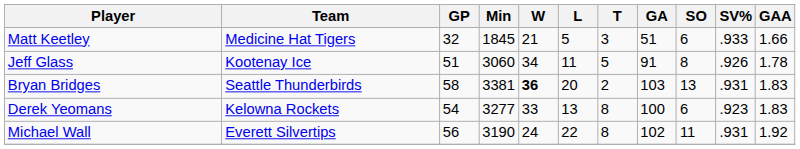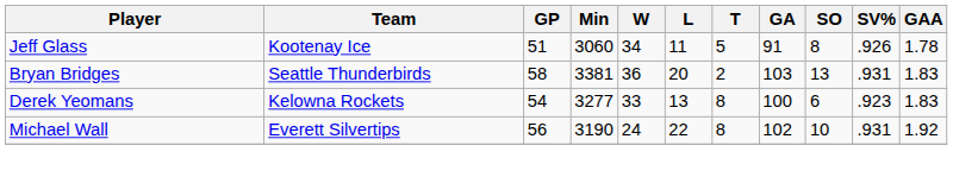 <table class="wikitable">
 <tr>
 <th bgcolor="#DDDDFF" width="27.5%">Player</th>
 <th bgcolor="#DDDDFF" width="27.5%">Team</th>
 <th bgcolor="#DDDDFF" width="5%">GP</th>
 <th bgcolor="#DDDDFF" width="5%">Min</th>
 <th bgcolor="#DDDDFF" width="5%">W</th>
 <th bgcolor="#DDDDFF" width="5%">L</th>
 <th bgcolor="#DDDDFF" width="5%">T</th>
 <th bgcolor="#DDDDFF" width="5%">GA</th>
 <th bgcolor="#DDDDFF" width="5%">SO</th>
 <th bgcolor="#DDDDFF" width="5%">SV%</th>
 <th bgcolor="#DDDDFF" width="5%">GAA</th>
-</tr>
-<tr>
-<td><a href='#'>Matt Keetley</a></td>
-<td><a href='#'>Medicine Hat Tigers</a></td>
-<td>32</td>
-<td>1845</td>
-<td>21</td>
-<td>5</td>
-<td>3</td>
-<td>51</td>
-<td>6</td>
-<td>.933</td>
-<td>1.66</td>
 </tr>
 <tr>
 <td><a href='#'>Jeff Glass</a></td>
 <td><a href='#'>Kootenay Ice</a></td>
 <td>51</td>
 <td>3060</td>
 <td>34</td>
 <td>11</td>
 <td>5</td>
 <td>91</td>
 <td>8</td>
 <td>.926</td>
 <td>1.78</td>
 </tr>
 <tr>
 <td><a href='#'>Bryan Bridges</a></td>
 <td><a href='#'>Seattle Thunderbirds</a></td>
 <td>58</td>
 <td>3381</td>
-<td><strong>36</strong></td>
+<td>36</td>
 <td>20</td>
 <td>2</td>
 <td>103</td>
 <td>13</td>
 <td>.931</td>
 <td>1.83</td>
 </tr>
 <tr>
 <td><a href='#'>Derek Yeomans</a></td>
 <td><a href='#'>Kelowna Rockets</a></td>
 <td>54</td>
 <td>3277</td>
 <td>33</td>
 <td>13</td>
 <td>8</td>
 <td>100</td>
 <td>6</td>
 <td>.923</td>
 <td>1.83</td>
 </tr>
 <tr>
 <td><a href='#'>Michael Wall</a></td>
 <td><a href='#'>Everett Silvertips</a></td>
 <td>56</td>
 <td>3190</td>
 <td>24</td>
 <td>22</td>
 <td>8</td>
 <td>102</td>
-<td>11</td>
+<td>10</td>
 <td>.931</td>
 <td>1.92</td>
 </tr>
 <tr>
 </tr>
 </table>
